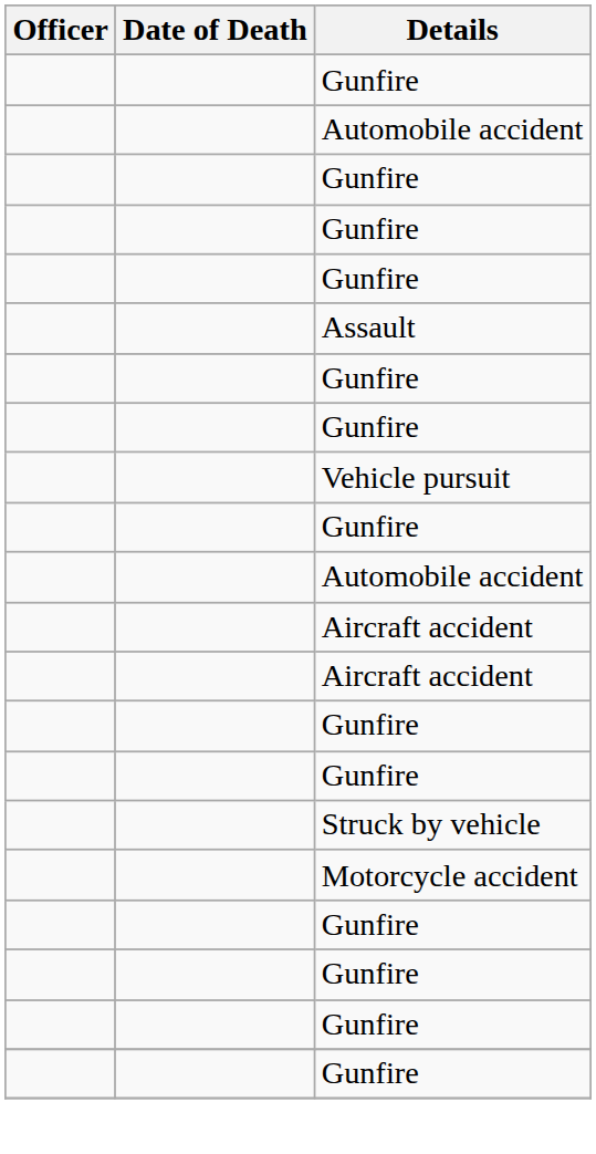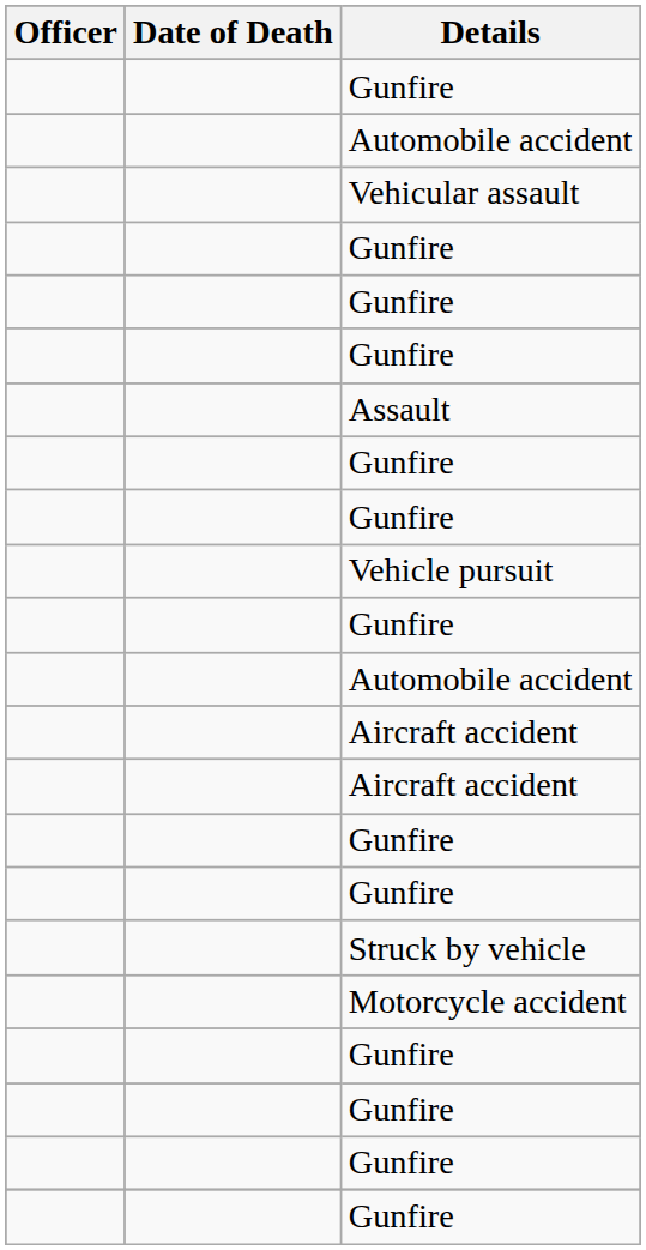 <table class="wikitable">
 <tr>
 <th>Officer</th>
 <th>Date of Death</th>
 <th>Details</th>
 </tr>
 <tr>
 <td></td>
 <td></td>
 <td>Gunfire</td>
 </tr>
 <tr>
 <td></td>
 <td></td>
 <td>Automobile accident</td>
+</tr>
+<tr>
+<td></td>
+<td></td>
+<td>Vehicular assault</td>
 </tr>
 <tr>
 <td></td>
 <td></td>
 <td>Gunfire</td>
 </tr>
 <tr>
 <td></td>
 <td></td>
 <td>Gunfire</td>
 </tr>
 <tr>
 <td></td>
 <td></td>
 <td>Gunfire</td>
 </tr>
 <tr>
 <td></td>
 <td></td>
 <td>Assault</td>
 </tr>
 <tr>
 <td></td>
 <td></td>
 <td>Gunfire</td>
 </tr>
 <tr>
 <td></td>
 <td></td>
 <td>Gunfire</td>
 </tr>
 <tr>
 <td></td>
 <td></td>
 <td>Vehicle pursuit</td>
 </tr>
 <tr>
 <td></td>
 <td></td>
 <td>Gunfire</td>
 </tr>
 <tr>
 <td></td>
 <td></td>
 <td>Automobile accident</td>
 </tr>
 <tr>
 <td></td>
 <td></td>
 <td>Aircraft accident</td>
 </tr>
 <tr>
 <td></td>
 <td></td>
 <td>Aircraft accident</td>
 </tr>
 <tr>
 <td></td>
 <td></td>
 <td>Gunfire</td>
 </tr>
 <tr>
 <td></td>
 <td></td>
 <td>Gunfire</td>
 </tr>
 <tr>
 <td></td>
 <td></td>
 <td>Struck by vehicle</td>
 </tr>
 <tr>
 <td></td>
 <td></td>
 <td>Motorcycle accident</td>
 </tr>
 <tr>
 <td></td>
 <td></td>
 <td>Gunfire</td>
 </tr>
 <tr>
 <td></td>
 <td></td>
 <td>Gunfire</td>
 </tr>
 <tr>
 <td></td>
 <td></td>
 <td>Gunfire</td>
 </tr>
 <tr>
 </tr>
 <tr>
 <td></td>
 <td></td>
 <td>Gunfire</td>
 </tr>
 <tr>
 </tr>
 </table>
